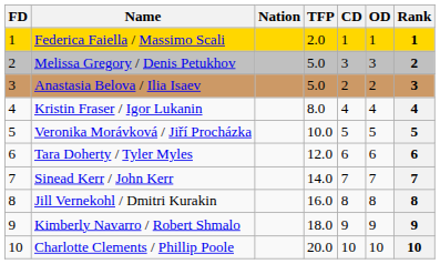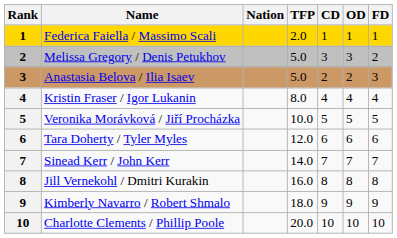 <table class="wikitable">
 <tr>
-<th>FD</th>
+<th>Rank</th>
 <th>Name</th>
 <th>Nation</th>
 <th>TFP</th>
 <th>CD</th>
 <th>OD</th>
-<th>Rank</th>
+<th>FD</th>
 </tr>
 <tr bgcolor="gold">
-<td>1</td>
+<td align="center"><strong>1</strong></td>
 <td><a href='#'>Federica Faiella</a> / <a href='#'>Massimo Scali</a></td>
 <td></td>
 <td>2.0</td>
 <td>1</td>
 <td>1</td>
-<td align="center"><strong>1</strong></td>
+<td>1</td>
 </tr>
 <tr bgcolor="silver">
-<td>2</td>
+<td align="center"><strong>2</strong></td>
 <td><a href='#'>Melissa Gregory</a> / <a href='#'>Denis Petukhov</a></td>
 <td></td>
 <td>5.0</td>
 <td>3</td>
 <td>3</td>
-<td align="center"><strong>2</strong></td>
+<td>2</td>
 </tr>
 <tr bgcolor="cc9966">
-<td>3</td>
+<td align="center"><strong>3</strong></td>
 <td><a href='#'>Anastasia Belova</a> / <a href='#'>Ilia Isaev</a></td>
 <td></td>
 <td>5.0</td>
 <td>2</td>
 <td>2</td>
-<td align="center"><strong>3</strong></td>
+<td>3</td>
 </tr>
 <tr>
-<td>4</td>
+<th>4</th>
 <td><a href='#'>Kristin Fraser</a> / <a href='#'>Igor Lukanin</a></td>
 <td></td>
 <td>8.0</td>
 <td>4</td>
 <td>4</td>
-<th>4</th>
+<td>4</td>
 </tr>
 <tr>
-<td>5</td>
+<th>5</th>
 <td><a href='#'>Veronika Morávková</a> / <a href='#'>Jiří Procházka</a></td>
 <td></td>
 <td>10.0</td>
 <td>5</td>
 <td>5</td>
-<th>5</th>
+<td>5</td>
 </tr>
 <tr>
-<td>6</td>
+<th>6</th>
 <td><a href='#'>Tara Doherty</a> / <a href='#'>Tyler Myles</a></td>
 <td></td>
 <td>12.0</td>
 <td>6</td>
 <td>6</td>
-<th>6</th>
+<td>6</td>
 </tr>
 <tr>
-<td>7</td>
+<th>7</th>
 <td><a href='#'>Sinead Kerr</a> / <a href='#'>John Kerr</a></td>
 <td></td>
 <td>14.0</td>
 <td>7</td>
 <td>7</td>
-<th>7</th>
+<td>7</td>
 </tr>
 <tr>
-<td>8</td>
+<th>8</th>
 <td><a href='#'>Jill Vernekohl</a> / Dmitri Kurakin</td>
 <td></td>
 <td>16.0</td>
 <td>8</td>
 <td>8</td>
-<th>8</th>
+<td>8</td>
 </tr>
 <tr>
-<td>9</td>
+<th>9</th>
 <td><a href='#'>Kimberly Navarro</a> / <a href='#'>Robert Shmalo</a></td>
 <td></td>
 <td>18.0</td>
 <td>9</td>
 <td>9</td>
-<th>9</th>
+<td>9</td>
 </tr>
 <tr>
-<td>10</td>
+<th>10</th>
 <td><a href='#'>Charlotte Clements</a> / <a href='#'>Phillip Poole</a></td>
 <td></td>
 <td>20.0</td>
 <td>10</td>
 <td>10</td>
-<th>10</th>
+<td>10</td>
 </tr>
 </table>
